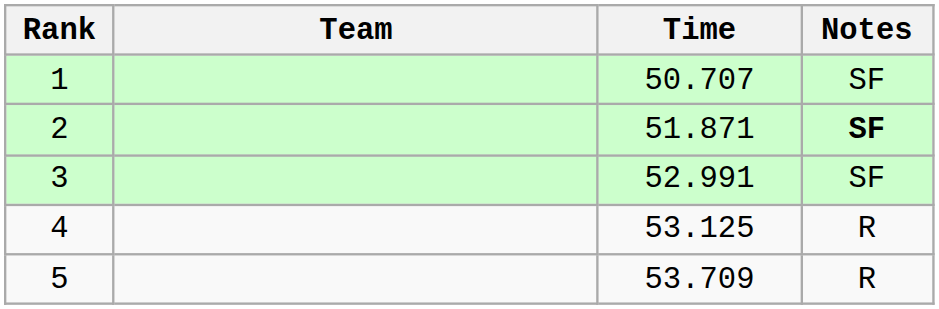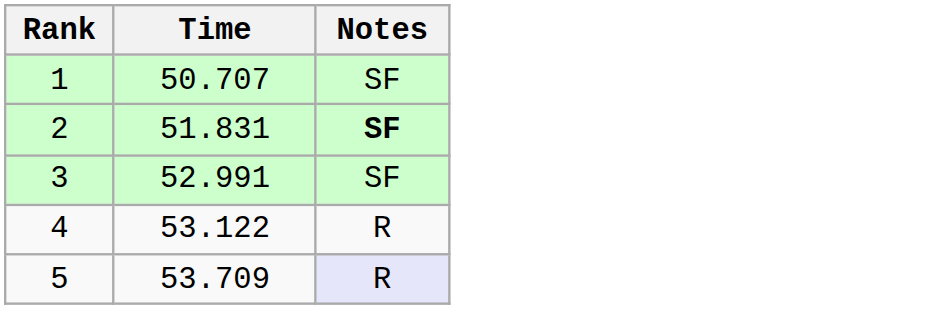 <table class=wikitable style="text-align:center">
 <tr>
 <th width=40>Rank</th>
-<th width=200>Team</th>
 <th width=80>Time</th>
 <th width=50>Notes</th>
 </tr>
 <tr bgcolor="#ccffcc">
 <td>1</td>
-<td align=left></td>
 <td>50.707</td>
 <td>SF</td>
 </tr>
 <tr bgcolor="#ccffcc">
 <td>2</td>
-<td align=left></td>
-<td>51.871</td>
+<td>51.831</td>
 <td><strong>SF</strong></td>
 </tr>
 <tr bgcolor="#ccffcc">
 <td>3</td>
-<td align=left></td>
 <td>52.991</td>
 <td>SF</td>
 </tr>
 <tr>
 <td>4</td>
-<td align=left></td>
-<td>53.125</td>
+<td>53.122</td>
 <td>R</td>
 </tr>
 <tr>
 <td>5</td>
-<td align=left></td>
 <td>53.709</td>
-<td>R</td>
+<td style="background: lavender;">R</td>
 </tr>
 </table>
